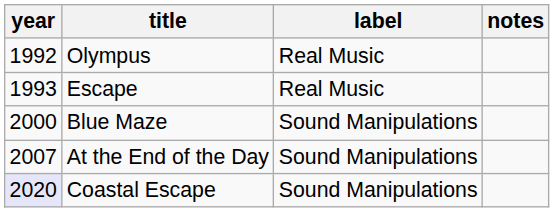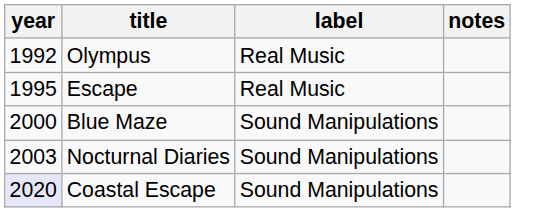 <table class="wikitable">
 <tr>
 <th>year</th>
 <th>title</th>
 <th>label</th>
 <th>notes</th>
 </tr>
 <tr>
 <td>1992</td>
 <td>Olympus</td>
 <td>Real Music</td>
 <td></td>
 </tr>
 <tr>
-<td>1993</td>
+<td>1995</td>
 <td>Escape</td>
 <td>Real Music</td>
 <td></td>
 </tr>
 <tr>
 <td>2000</td>
 <td>Blue Maze</td>
 <td>Sound Manipulations</td>
 <td></td>
 </tr>
 <tr>
-<td>2007</td>
-<td>At the End of the Day</td>
+<td>2003</td>
+<td>Nocturnal Diaries</td>
 <td>Sound Manipulations</td>
 <td></td>
 </tr>
 <tr>
 <td style="background: lavender;">2020</td>
 <td>Coastal Escape</td>
 <td>Sound Manipulations</td>
 <td></td>
 </tr>
 </table>
